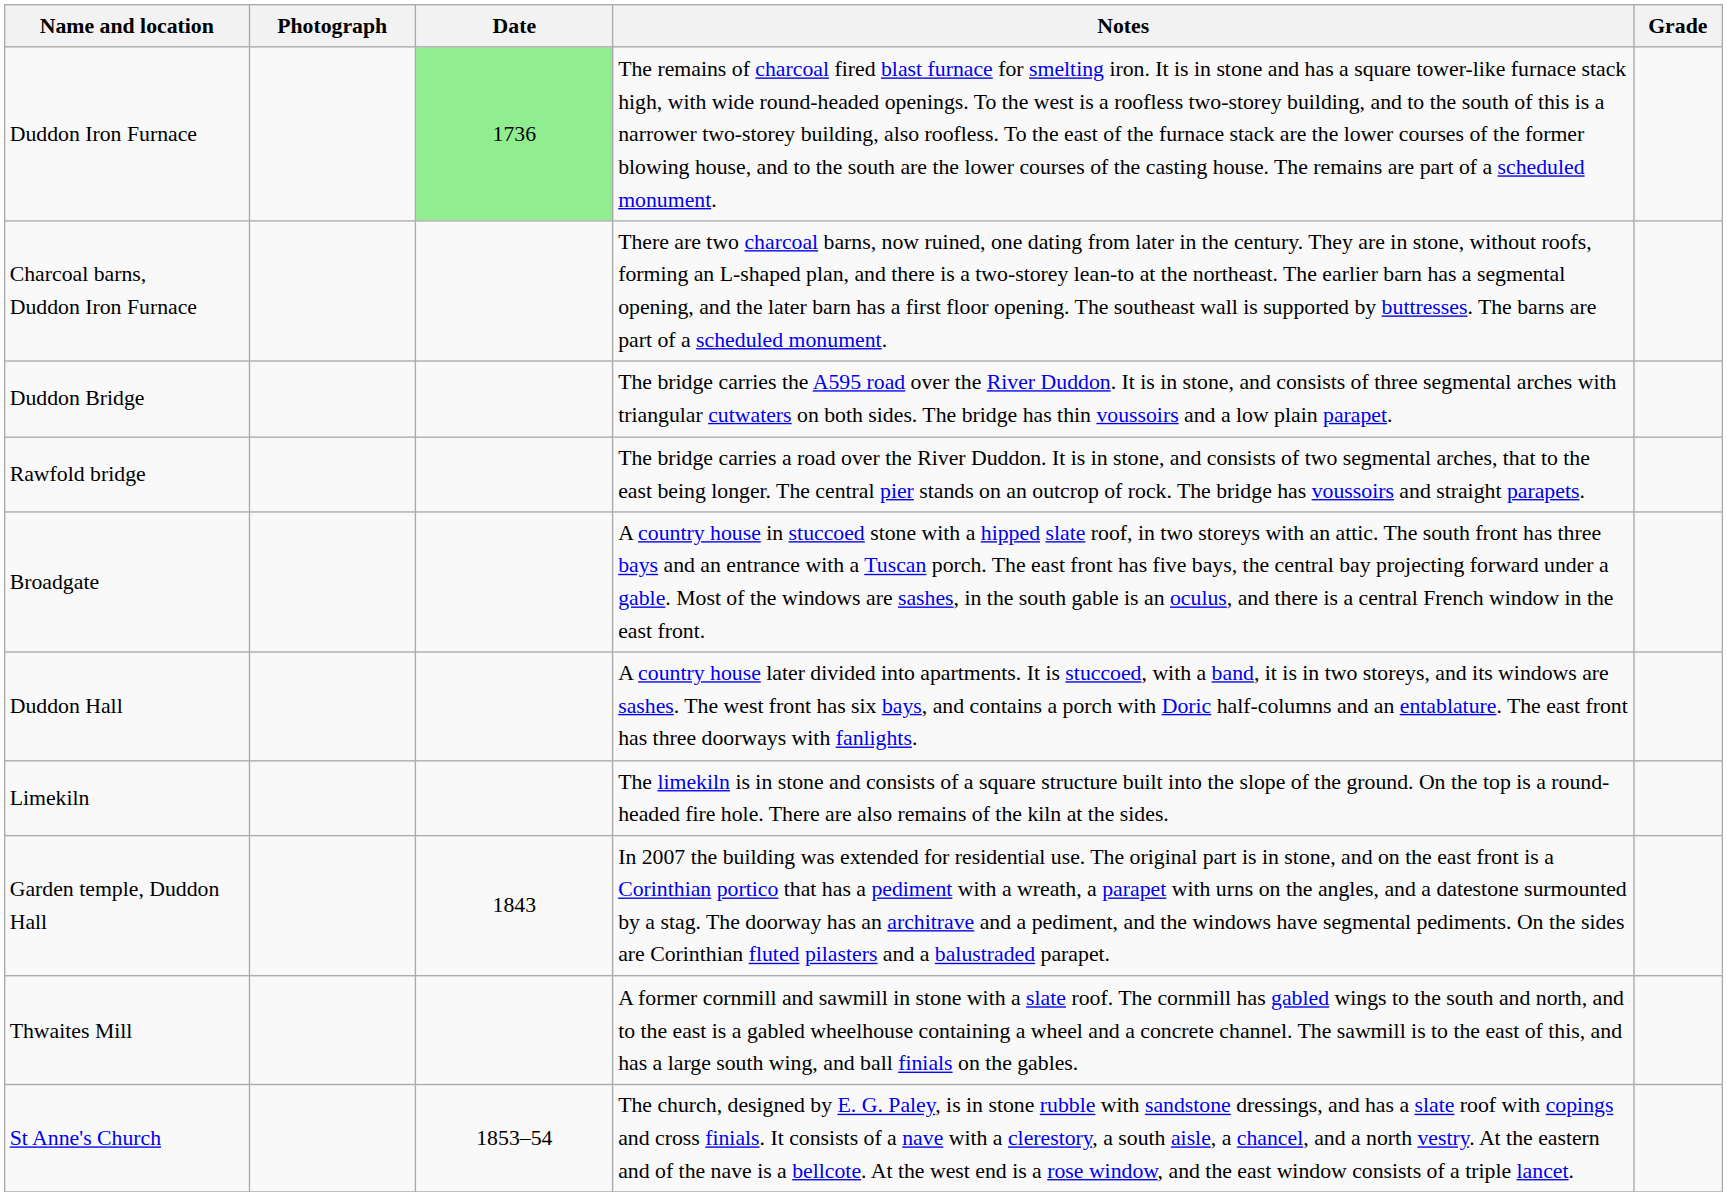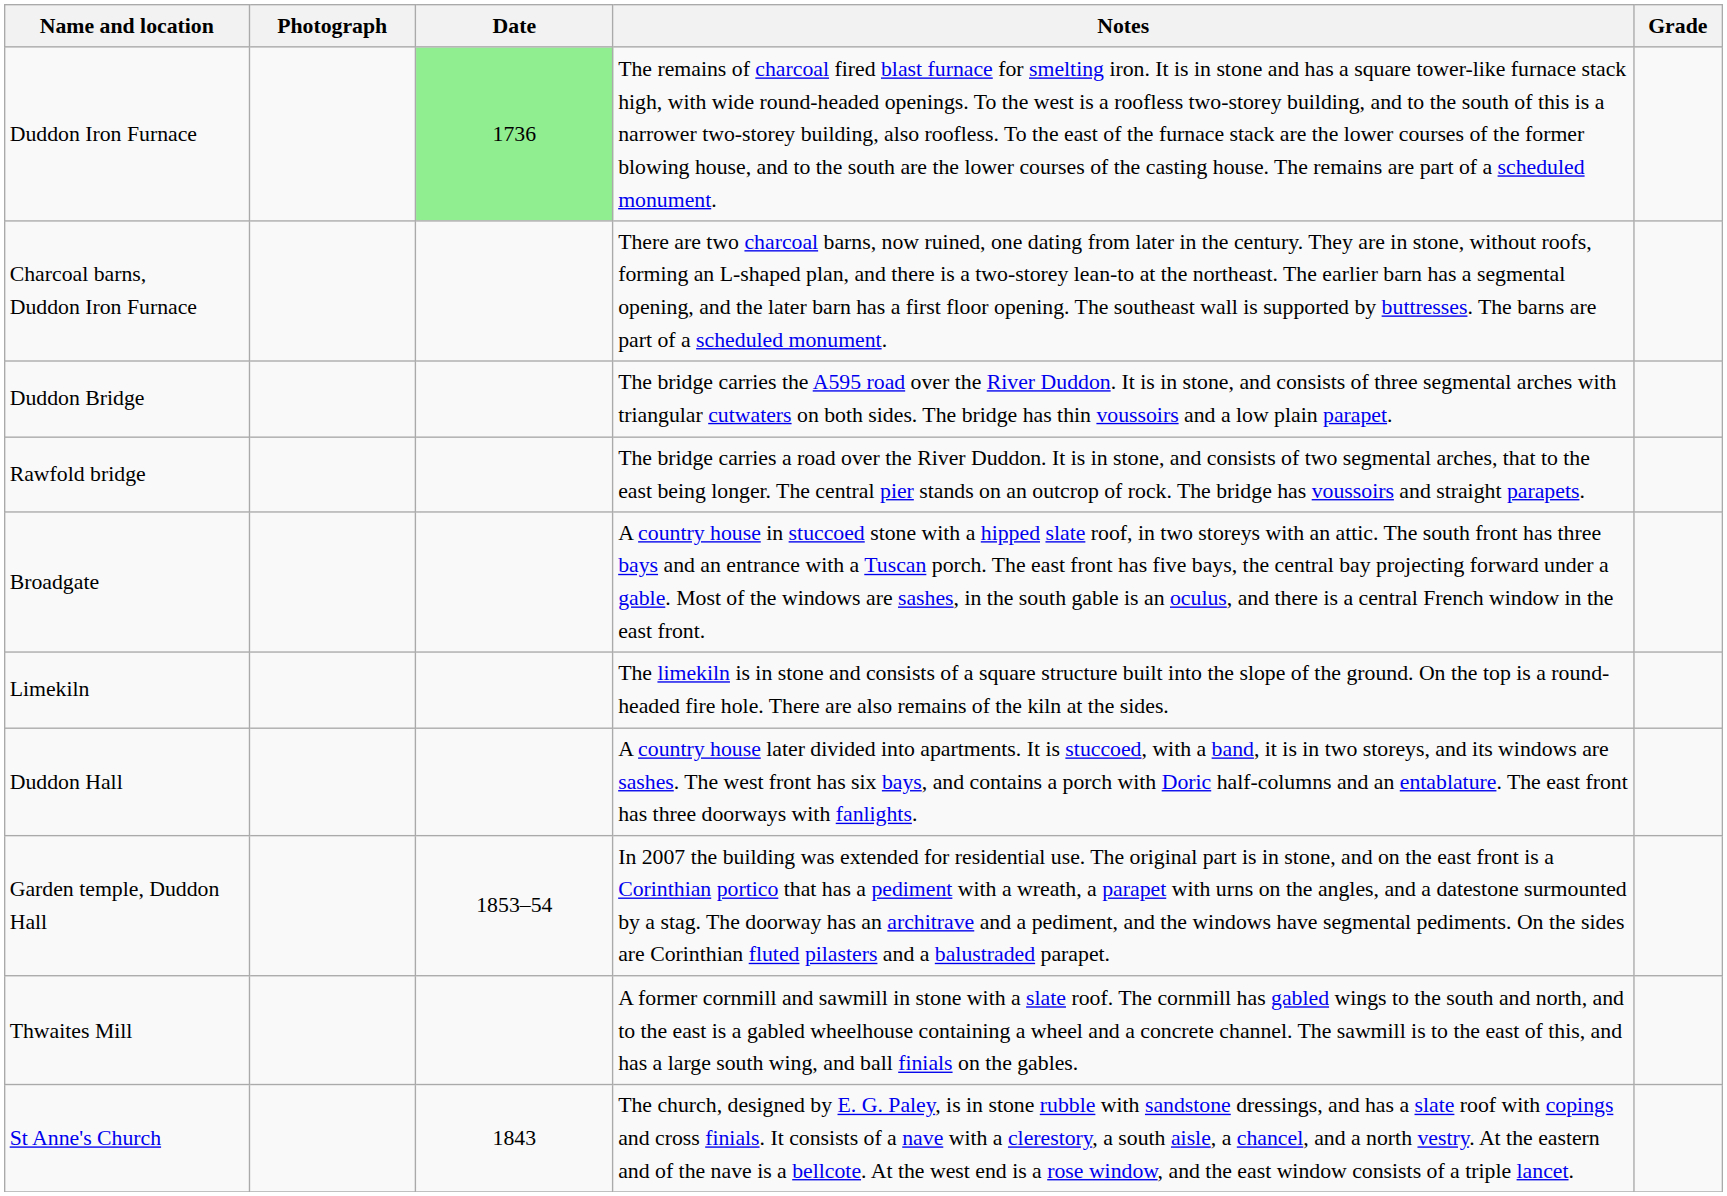 <table class="wikitable sortable plainrowheaders" style="width:100%; border:0; text-align:left; line-height:150%;">
 <tr>
 <th scope="col"  style="width:150px">Name and location</th>
 <th scope="col"  style="width:100px" class="unsortable">Photograph</th>
 <th scope="col"  style="width:120px">Date</th>
 <th scope="col"  style="width:650px" class="unsortable">Notes</th>
 <th scope="col"  style="width:50px">Grade</th>
 </tr>
 <tr>
 <td>Duddon Iron Furnace<br><small></small></td>
 <td></td>
 <td align="center" style="background: lightgreen;">1736</td>
 <td>The remains of <a href='#'>charcoal</a> fired <a href='#'>blast furnace</a> for <a href='#'>smelting</a> iron. It is in stone and has a square tower-like furnace stack  high, with wide round-headed openings. To the west is a roofless two-storey building, and to the south of this is a narrower two-storey building, also roofless. To the east of the furnace stack are the lower courses of the former blowing house, and to the south are the lower courses of the casting house. The remains are part of a <a href='#'>scheduled monument</a>.</td>
 <td align="center" ></td>
 </tr>
 <tr>
 <td>Charcoal barns,<br>Duddon Iron Furnace<br><small></small></td>
 <td></td>
 <td align="center"></td>
 <td>There are two <a href='#'>charcoal</a> barns, now ruined, one dating from later in the century. They are in stone, without roofs, forming an L-shaped plan, and there is a two-storey lean-to at the northeast. The earlier barn has a segmental opening, and the later barn has a first floor opening. The southeast wall is supported by <a href='#'>buttresses</a>. The barns are part of a <a href='#'>scheduled monument</a>.</td>
 <td align="center" ></td>
 </tr>
 <tr>
 <td>Duddon Bridge<br><small></small></td>
 <td></td>
 <td align="center"></td>
 <td>The bridge carries the <a href='#'>A595 road</a> over the <a href='#'>River Duddon</a>. It is in stone, and consists of three segmental arches with triangular <a href='#'>cutwaters</a> on both sides. The bridge has thin <a href='#'>voussoirs</a> and a low plain <a href='#'>parapet</a>.</td>
 <td align="center" ></td>
 </tr>
 <tr>
 <td>Rawfold bridge<br><small></small></td>
 <td></td>
 <td align="center"></td>
 <td>The bridge carries a road over the River Duddon.  It is in stone, and consists of two segmental arches, that to the east being longer. The central <a href='#'>pier</a> stands on an outcrop of rock. The bridge has <a href='#'>voussoirs</a> and straight <a href='#'>parapets</a>.</td>
 <td align="center" ></td>
 </tr>
 <tr>
 <td>Broadgate<br><small></small></td>
 <td></td>
 <td align="center"></td>
 <td>A <a href='#'>country house</a> in <a href='#'>stuccoed</a> stone with a <a href='#'>hipped</a> <a href='#'>slate</a> roof, in two storeys with an attic. The south front has three <a href='#'>bays</a> and an entrance with a <a href='#'>Tuscan</a> porch. The east front has five bays, the central bay projecting forward under a <a href='#'>gable</a>. Most of the windows are <a href='#'>sashes</a>, in the south gable is an <a href='#'>oculus</a>, and there is a central French window in the east front.</td>
 <td align="center" ></td>
 </tr>
 <tr>
+<td>Limekiln<br><small></small></td>
+<td></td>
+<td align="center"></td>
+<td>The <a href='#'>limekiln</a> is in stone and consists of a square structure built into the slope of the ground. On the top is a round-headed fire hole. There are also remains of the kiln at the sides.</td>
+<td align="center" ></td>
+</tr>
+<tr>
 <td>Duddon Hall<br><small></small></td>
 <td></td>
 <td align="center"></td>
 <td>A <a href='#'>country house</a> later divided into apartments. It is <a href='#'>stuccoed</a>, with a <a href='#'>band</a>, it is in two storeys, and its windows are <a href='#'>sashes</a>. The west front has six <a href='#'>bays</a>, and contains a porch with <a href='#'>Doric</a> half-columns and an <a href='#'>entablature</a>. The east front has three doorways with <a href='#'>fanlights</a>.</td>
 <td align="center" ></td>
 </tr>
 <tr>
-<td>Limekiln<br><small></small></td>
-<td></td>
-<td align="center"></td>
-<td>The <a href='#'>limekiln</a> is in stone and consists of a square structure built into the slope of the ground. On the top is a round-headed fire hole. There are also remains of the kiln at the sides.</td>
-<td align="center" ></td>
-</tr>
-<tr>
 <td>Garden temple, Duddon Hall<br><small></small></td>
 <td></td>
-<td align="center">1843</td>
+<td align="center">1853–54</td>
 <td>In 2007 the building was extended for residential use. The original part is in stone, and on the east front is a <a href='#'>Corinthian</a> <a href='#'>portico</a> that has a <a href='#'>pediment</a> with a wreath, a <a href='#'>parapet</a> with urns on the angles, and a datestone surmounted by a stag. The doorway has an <a href='#'>architrave</a> and a pediment, and the windows have segmental pediments. On the sides are Corinthian <a href='#'>fluted</a> <a href='#'>pilasters</a> and a <a href='#'>balustraded</a> parapet.</td>
 <td align="center" ></td>
 </tr>
 <tr>
 <td>Thwaites Mill<br><small></small></td>
 <td></td>
 <td align="center"></td>
 <td>A former cornmill and sawmill in stone with a <a href='#'>slate</a> roof. The cornmill has <a href='#'>gabled</a> wings to the south and north, and to the east is a gabled wheelhouse containing a wheel and a concrete channel. The sawmill is to the east of this, and has a large south wing, and ball <a href='#'>finials</a> on the gables.</td>
 <td align="center" ></td>
 </tr>
 <tr>
 <td><a href='#'>St Anne's Church</a><br><small></small></td>
 <td></td>
-<td align="center">1853–54</td>
+<td align="center">1843</td>
 <td>The church, designed by <a href='#'>E. G. Paley</a>, is in stone <a href='#'>rubble</a> with <a href='#'>sandstone</a> dressings, and has a <a href='#'>slate</a> roof with <a href='#'>copings</a> and cross <a href='#'>finials</a>. It consists of a <a href='#'>nave</a> with a <a href='#'>clerestory</a>, a south <a href='#'>aisle</a>, a <a href='#'>chancel</a>, and a north <a href='#'>vestry</a>. At the eastern and of the nave is a <a href='#'>bellcote</a>. At the west end is a <a href='#'>rose window</a>, and the east window consists of a triple <a href='#'>lancet</a>.</td>
 <td align="center" ></td>
 </tr>
 <tr>
 </tr>
 </table>
